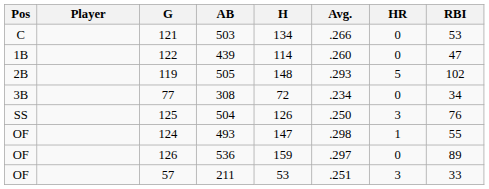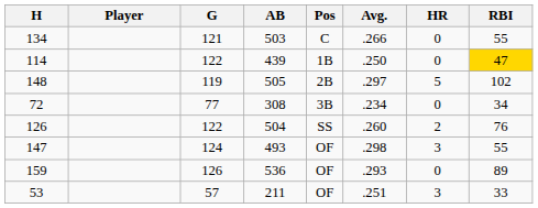 <table class="wikitable sortable">
 <tr>
-<th bgcolor="#DDDDFF" width="5%">Pos</th>
+<th bgcolor="#DDDDFF" width="9%">H</th>
 <th bgcolor="#DDDDFF" width="16%">Player</th>
 <th bgcolor="#DDDDFF" width="9%">G</th>
 <th bgcolor="#DDDDFF" width="9%">AB</th>
-<th bgcolor="#DDDDFF" width="9%">H</th>
+<th bgcolor="#DDDDFF" width="5%">Pos</th>
 <th bgcolor="#DDDDFF" width="9%">Avg.</th>
 <th bgcolor="#DDDDFF" width="9%">HR</th>
 <th bgcolor="#DDDDFF" width="9%">RBI</th>
 </tr>
 <tr align="center">
-<td>C</td>
+<td>134</td>
 <td></td>
 <td>121</td>
 <td>503</td>
-<td>134</td>
+<td>C</td>
 <td>.266</td>
 <td>0</td>
-<td>53</td>
+<td>55</td>
 </tr>
 <tr align="center">
-<td>1B</td>
+<td>114</td>
 <td></td>
 <td>122</td>
 <td>439</td>
-<td>114</td>
-<td>.260</td>
+<td>1B</td>
+<td>.250</td>
 <td>0</td>
-<td>47</td>
+<td style="background: gold;">47</td>
 </tr>
 <tr align="center">
-<td>2B</td>
+<td>148</td>
 <td></td>
 <td>119</td>
 <td>505</td>
-<td>148</td>
-<td>.293</td>
+<td>2B</td>
+<td>.297</td>
 <td>5</td>
 <td>102</td>
 </tr>
 <tr align="center">
-<td>3B</td>
+<td>72</td>
 <td></td>
 <td>77</td>
 <td>308</td>
-<td>72</td>
+<td>3B</td>
 <td>.234</td>
 <td>0</td>
 <td>34</td>
 </tr>
 <tr align="center">
+<td>126</td>
+<td></td>
+<td>122</td>
+<td>504</td>
 <td>SS</td>
-<td></td>
-<td>125</td>
-<td>504</td>
-<td>126</td>
-<td>.250</td>
-<td>3</td>
+<td>.260</td>
+<td>2</td>
 <td>76</td>
 </tr>
 <tr align="center">
-<td>OF</td>
+<td>147</td>
 <td></td>
 <td>124</td>
 <td>493</td>
-<td>147</td>
+<td>OF</td>
 <td>.298</td>
-<td>1</td>
+<td>3</td>
 <td>55</td>
 </tr>
 <tr align="center">
-<td>OF</td>
+<td>159</td>
 <td></td>
 <td>126</td>
 <td>536</td>
-<td>159</td>
-<td>.297</td>
+<td>OF</td>
+<td>.293</td>
 <td>0</td>
 <td>89</td>
 </tr>
 <tr align="center">
-<td>OF</td>
+<td>53</td>
 <td></td>
 <td>57</td>
 <td>211</td>
-<td>53</td>
+<td>OF</td>
 <td>.251</td>
 <td>3</td>
 <td>33</td>
 </tr>
 </table>
